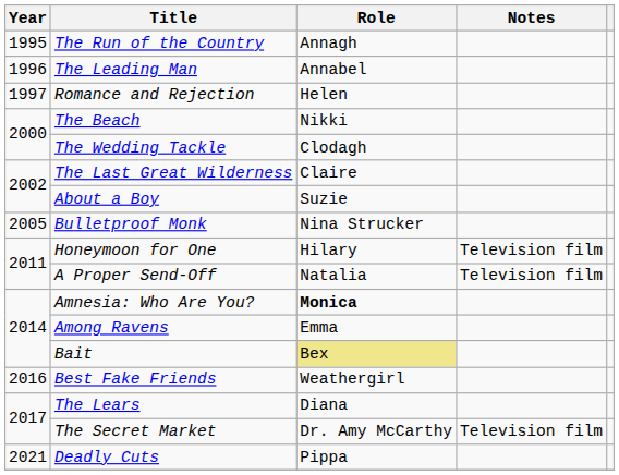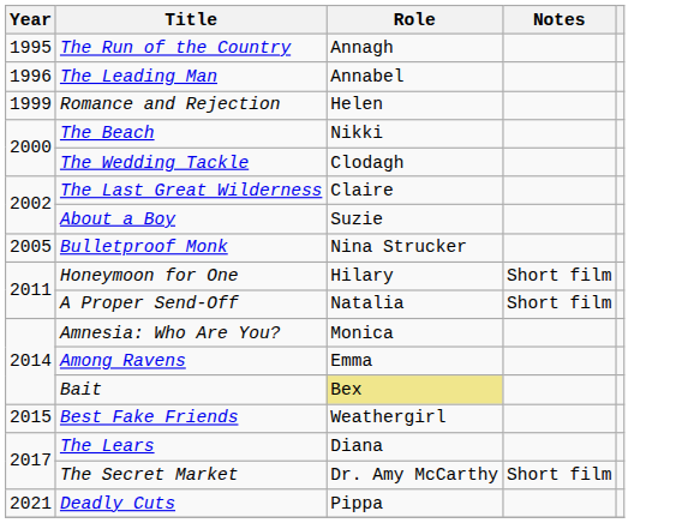 <table class="wikitable sortable">
 <tr>
 <th>Year</th>
 <th>Title</th>
 <th>Role</th>
 <th class="unsortable">Notes</th>
 <th class="unsortable"></th>
 </tr>
 <tr>
 <td>1995</td>
 <td><em><a href='#'>The Run of the Country</a></em></td>
 <td>Annagh</td>
 <td></td>
 <td></td>
 </tr>
 <tr>
 <td>1996</td>
 <td><em><a href='#'>The Leading Man</a></em></td>
 <td>Annabel</td>
 <td></td>
 <td></td>
 </tr>
 <tr>
-<td>1997</td>
+<td>1999</td>
 <td><em>Romance and Rejection</em></td>
 <td>Helen</td>
 <td></td>
 <td></td>
 </tr>
 <tr>
 <td rowspan="2">2000</td>
 <td><em><a href='#'>The Beach</a></em></td>
 <td>Nikki</td>
 <td></td>
 <td></td>
 </tr>
 <tr>
 <td><em><a href='#'>The Wedding Tackle</a></em></td>
 <td>Clodagh</td>
 <td></td>
 <td></td>
 </tr>
 <tr>
 <td rowspan="2">2002</td>
 <td><em><a href='#'>The Last Great Wilderness</a></em></td>
 <td>Claire</td>
 <td></td>
 <td></td>
 </tr>
 <tr>
 <td><em><a href='#'>About a Boy</a></em></td>
 <td>Suzie</td>
 <td></td>
 <td></td>
 </tr>
 <tr>
 <td>2005</td>
 <td><em><a href='#'>Bulletproof Monk</a></em></td>
 <td>Nina Strucker</td>
 <td></td>
 <td></td>
 </tr>
 <tr>
 <td rowspan="2">2011</td>
 <td><em>Honeymoon for One</em></td>
 <td>Hilary</td>
-<td>Television film</td>
+<td>Short film</td>
 <td></td>
 </tr>
 <tr>
 <td><em>A Proper Send-Off</em></td>
 <td>Natalia</td>
-<td>Television film</td>
+<td>Short film</td>
 <td></td>
 </tr>
 <tr>
 <td rowspan="3">2014</td>
 <td><em>Amnesia: Who Are You?</em></td>
-<td><strong>Monica</strong></td>
+<td>Monica</td>
 <td></td>
 <td></td>
 </tr>
 <tr>
 <td><em><a href='#'>Among Ravens</a></em></td>
 <td>Emma</td>
 <td></td>
 <td></td>
 </tr>
 <tr>
 <td><em>Bait</em></td>
 <td style="background: khaki;">Bex</td>
 <td></td>
 <td></td>
 </tr>
 <tr>
-<td>2016</td>
+<td>2015</td>
 <td><em><a href='#'>Best Fake Friends</a></em></td>
 <td>Weathergirl</td>
 <td></td>
 <td></td>
 </tr>
 <tr>
 <td rowspan="2">2017</td>
 <td><em><a href='#'>The Lears</a></em></td>
 <td>Diana</td>
 <td></td>
 <td></td>
 </tr>
 <tr>
 <td><em>The Secret Market</em></td>
 <td>Dr. Amy McCarthy</td>
-<td>Television film</td>
+<td>Short film</td>
 <td></td>
 </tr>
 <tr>
 <td>2021</td>
 <td><em><a href='#'>Deadly Cuts</a></em></td>
 <td>Pippa</td>
 <td></td>
 <td></td>
 </tr>
 <tr>
 </tr>
 </table>
